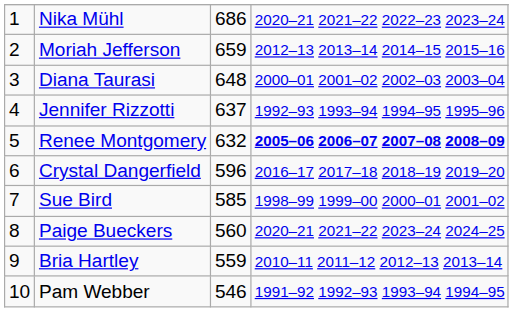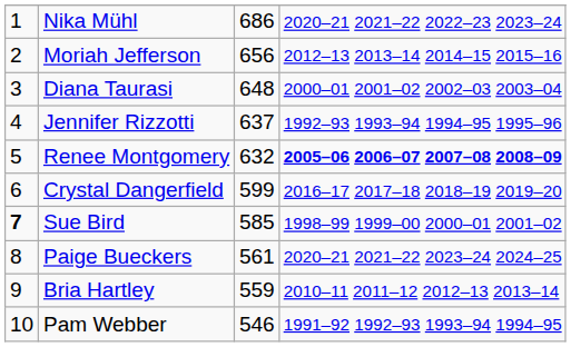 <table class="wikitable">
 <tr>
 </tr>
 <tr>
 <td>1</td>
 <td><a href='#'>Nika Mühl</a></td>
 <td>686</td>
 <td style="font-size:80%;"><a href='#'>2020–21</a> <a href='#'>2021–22</a> <a href='#'>2022–23</a> <a href='#'>2023–24</a></td>
 </tr>
 <tr>
 <td>2</td>
 <td><a href='#'>Moriah Jefferson</a></td>
-<td>659</td>
+<td>656</td>
 <td style="font-size:80%;"><a href='#'>2012–13</a> <a href='#'>2013–14</a> <a href='#'>2014–15</a> <a href='#'>2015–16</a></td>
 </tr>
 <tr>
 <td>3</td>
 <td><a href='#'>Diana Taurasi</a></td>
 <td>648</td>
 <td style="font-size:80%;"><a href='#'>2000–01</a> <a href='#'>2001–02</a> <a href='#'>2002–03</a> <a href='#'>2003–04</a></td>
 </tr>
 <tr>
 <td>4</td>
 <td><a href='#'>Jennifer Rizzotti</a></td>
 <td>637</td>
 <td style="font-size:80%;"><a href='#'>1992–93</a> <a href='#'>1993–94</a> <a href='#'>1994–95</a> <a href='#'>1995–96</a></td>
 </tr>
 <tr>
 <td>5</td>
 <td><a href='#'>Renee Montgomery</a></td>
 <td>632</td>
 <td style="font-size:80%;"><strong><a href='#'>2005–06</a> <a href='#'>2006–07</a> <a href='#'>2007–08</a> <a href='#'>2008–09</a></strong></td>
 </tr>
 <tr>
 <td>6</td>
 <td><a href='#'>Crystal Dangerfield</a></td>
-<td>596</td>
+<td>599</td>
 <td style="font-size:80%;"><a href='#'>2016–17</a> <a href='#'>2017–18</a> <a href='#'>2018–19</a> <a href='#'>2019–20</a></td>
 </tr>
 <tr>
-<td>7</td>
+<td><strong>7</strong></td>
 <td><a href='#'>Sue Bird</a></td>
 <td>585</td>
 <td style="font-size:80%;"><a href='#'>1998–99</a> <a href='#'>1999–00</a> <a href='#'>2000–01</a> <a href='#'>2001–02</a></td>
 </tr>
 <tr>
 <td>8</td>
 <td><a href='#'>Paige Bueckers</a></td>
-<td>560</td>
+<td>561</td>
 <td style="font-size:80%;"><a href='#'>2020–21</a> <a href='#'>2021–22</a> <a href='#'>2023–24</a> <a href='#'>2024–25</a></td>
 </tr>
 <tr>
 <td>9</td>
 <td><a href='#'>Bria Hartley</a></td>
 <td>559</td>
 <td style="font-size:80%;"><a href='#'>2010–11</a> <a href='#'>2011–12</a> <a href='#'>2012–13</a> <a href='#'>2013–14</a></td>
 </tr>
 <tr>
 <td>10</td>
 <td>Pam Webber</td>
 <td>546</td>
 <td style="font-size:80%;"><a href='#'>1991–92</a> <a href='#'>1992–93</a> <a href='#'>1993–94</a> <a href='#'>1994–95</a><br></td>
 </tr>
 </table>
